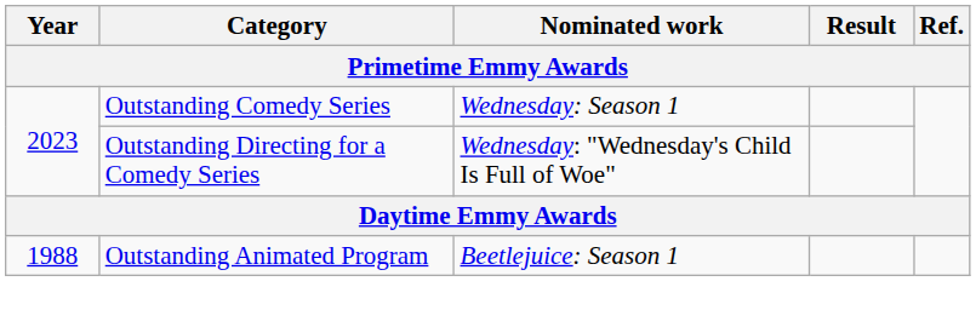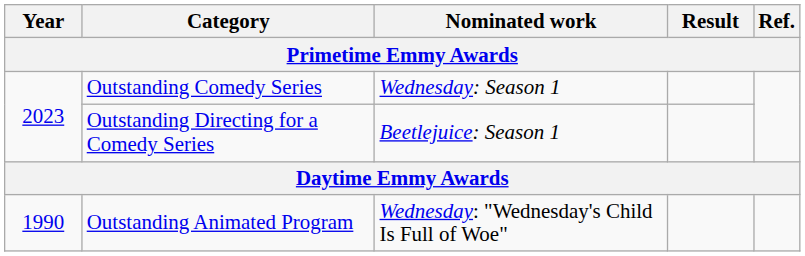 <table class=wikitable>
 <tr>
 <th scope="col" style="width:5em;">Year</th>
 <th scope="col" style="width:26em;">Category</th>
 <th scope="col" style="width:25em;">Nominated work</th>
 <th scope="col" style="width:5em;">Result</th>
 <th>Ref.</th>
 </tr>
 <tr>
 <th colspan=5><a href='#'>Primetime Emmy Awards</a></th>
 </tr>
 <tr>
 <td style="text-align:center;", rowspan="2"><a href='#'>2023</a></td>
 <td><a href='#'>Outstanding Comedy Series</a></td>
 <td><em><a href='#'>Wednesday</a>: Season 1</em></td>
 <td></td>
 <td align="center", rowspan=2></td>
 </tr>
 <tr>
 <td><a href='#'>Outstanding Directing for a Comedy Series</a></td>
-<td><em><a href='#'>Wednesday</a></em>: "Wednesday's Child Is Full of Woe"</td>
+<td><em><a href='#'>Beetlejuice</a>: Season 1</em></td>
 <td></td>
 </tr>
 <tr>
 <th colspan=5><a href='#'>Daytime Emmy Awards</a></th>
 </tr>
 <tr>
-<td style="text-align:center;"><a href='#'>1988</a></td>
+<td style="text-align:center;"><a href='#'>1990</a></td>
 <td><a href='#'>Outstanding Animated Program</a></td>
-<td><em><a href='#'>Beetlejuice</a>: Season 1</em></td>
+<td><em><a href='#'>Wednesday</a></em>: "Wednesday's Child Is Full of Woe"</td>
 <td></td>
 <td align="center"></td>
 </tr>
 </table>
